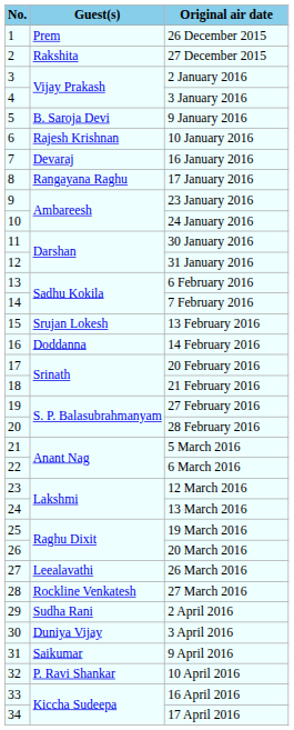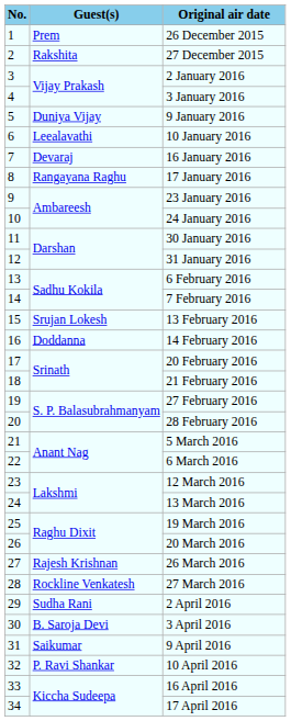 <table class="wikitable">
 <tr>
 <th style="background:skyBlue">No.</th>
 <th style="background:skyBlue">Guest(s)</th>
 <th style="background:skyBlue" width="145">Original air date</th>
 </tr>
 <tr style="background:#eff;">
 <td>1</td>
 <td><a href='#'>Prem</a></td>
 <td>26 December 2015</td>
 </tr>
 <tr style="background:#eff;">
 <td>2</td>
 <td><a href='#'>Rakshita</a></td>
 <td>27 December 2015</td>
 </tr>
 <tr style="background:#eff;">
 <td>3</td>
 <td rowspan="2"><a href='#'>Vijay Prakash</a></td>
 <td>2 January 2016</td>
 </tr>
 <tr style="background:#eff;">
 <td>4</td>
 <td>3 January 2016</td>
 </tr>
 <tr style="background:#eff;">
 <td>5</td>
-<td><a href='#'>B. Saroja Devi</a></td>
+<td><a href='#'>Duniya Vijay</a></td>
 <td>9 January 2016</td>
 </tr>
 <tr style="background:#eff;">
 <td>6</td>
-<td><a href='#'>Rajesh Krishnan</a></td>
+<td><a href='#'>Leealavathi</a></td>
 <td>10 January 2016</td>
 </tr>
 <tr style="background:#eff;">
 <td>7</td>
 <td><a href='#'>Devaraj</a></td>
 <td>16 January 2016</td>
 </tr>
 <tr style="background:#eff;">
 <td>8</td>
 <td><a href='#'>Rangayana Raghu</a></td>
 <td>17 January 2016</td>
 </tr>
 <tr style="background:#eff;">
 <td>9</td>
 <td rowspan="2"><a href='#'>Ambareesh</a></td>
 <td>23 January 2016</td>
 </tr>
 <tr style="background:#eff;">
 <td>10</td>
 <td>24 January 2016</td>
 </tr>
 <tr style="background:#eff;">
 <td>11</td>
 <td rowspan="2"><a href='#'>Darshan</a></td>
 <td>30 January 2016</td>
 </tr>
 <tr style="background:#eff;">
 <td>12</td>
 <td>31 January 2016</td>
 </tr>
 <tr style="background:#eff;">
 <td>13</td>
 <td rowspan="2"><a href='#'>Sadhu Kokila</a></td>
 <td>6 February 2016</td>
 </tr>
 <tr style="background:#eff;">
 <td>14</td>
 <td>7 February 2016</td>
 </tr>
 <tr style="background:#eff;">
 <td>15</td>
 <td><a href='#'>Srujan Lokesh</a></td>
 <td>13 February 2016</td>
 </tr>
 <tr style="background:#eff;">
 <td>16</td>
 <td><a href='#'>Doddanna</a></td>
 <td>14 February 2016</td>
 </tr>
 <tr style="background:#eff;">
 <td>17</td>
 <td rowspan="2"><a href='#'>Srinath</a></td>
 <td>20 February 2016</td>
 </tr>
 <tr style="background:#eff;">
 <td>18</td>
 <td>21 February 2016</td>
 </tr>
 <tr style="background:#eff;">
 <td>19</td>
 <td rowspan="2"><a href='#'>S. P. Balasubrahmanyam</a></td>
 <td>27 February 2016</td>
 </tr>
 <tr style="background:#eff;">
 <td>20</td>
 <td>28 February 2016</td>
 </tr>
 <tr style="background:#eff;">
 <td>21</td>
 <td rowspan="2"><a href='#'>Anant Nag</a></td>
 <td>5 March 2016</td>
 </tr>
 <tr style="background:#eff;">
 <td>22</td>
 <td>6 March 2016</td>
 </tr>
 <tr style="background:#eff;">
 <td>23</td>
 <td rowspan="2"><a href='#'>Lakshmi</a></td>
 <td>12 March 2016</td>
 </tr>
 <tr style="background:#eff;">
 <td>24</td>
 <td>13 March 2016</td>
 </tr>
 <tr style="background:#eff;">
 <td>25</td>
 <td rowspan="2"><a href='#'>Raghu Dixit</a></td>
 <td>19 March 2016</td>
 </tr>
 <tr style="background:#eff;">
 <td>26</td>
 <td>20 March 2016</td>
 </tr>
 <tr style="background:#eff;">
 <td>27</td>
-<td><a href='#'>Leealavathi</a></td>
+<td><a href='#'>Rajesh Krishnan</a></td>
 <td>26 March 2016</td>
 </tr>
 <tr style="background:#eff;">
 <td>28</td>
 <td><a href='#'>Rockline Venkatesh</a></td>
 <td>27 March 2016</td>
 </tr>
 <tr style="background:#eff;">
 <td>29</td>
 <td><a href='#'>Sudha Rani</a></td>
 <td>2 April 2016</td>
 </tr>
 <tr style="background:#eff;">
 <td>30</td>
-<td><a href='#'>Duniya Vijay</a></td>
+<td><a href='#'>B. Saroja Devi</a></td>
 <td>3 April 2016</td>
 </tr>
 <tr style="background:#eff;">
 <td>31</td>
 <td><a href='#'>Saikumar</a></td>
 <td>9 April 2016</td>
 </tr>
 <tr style="background:#eff;">
 <td>32</td>
 <td><a href='#'>P. Ravi Shankar</a></td>
 <td>10 April 2016</td>
 </tr>
 <tr style="background:#eff;">
 <td>33</td>
 <td rowspan="2"><a href='#'>Kiccha Sudeepa</a></td>
 <td>16 April 2016</td>
 </tr>
 <tr style="background:#eff;">
 <td>34</td>
 <td>17 April 2016</td>
 </tr>
 </table>
